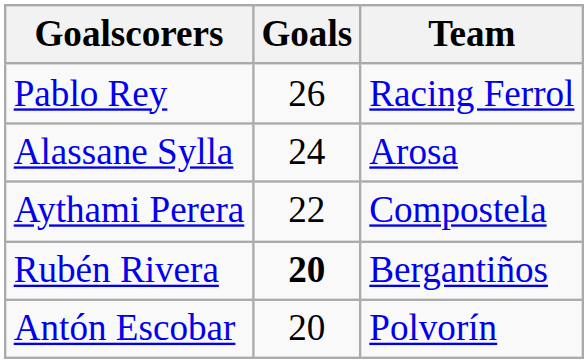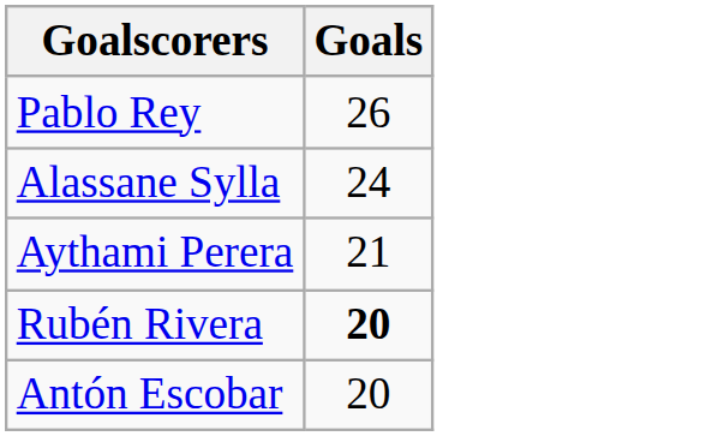 <table class="wikitable sortable" class="wikitable">
 <tr style="background:#ccc; text-align:center;">
 <th>Goalscorers</th>
 <th>Goals</th>
-<th>Team</th>
 </tr>
 <tr>
 <td> <a href='#'>Pablo Rey</a></td>
 <td style="text-align:center;">26</td>
-<td><a href='#'>Racing Ferrol</a></td>
 </tr>
 <tr>
 <td> <a href='#'>Alassane Sylla</a></td>
 <td style="text-align:center;">24</td>
-<td><a href='#'>Arosa</a></td>
 </tr>
 <tr>
 <td> <a href='#'>Aythami Perera</a></td>
-<td style="text-align:center;">22</td>
-<td><a href='#'>Compostela</a></td>
+<td style="text-align:center;">21</td>
 </tr>
 <tr>
 <td> <a href='#'>Rubén Rivera</a></td>
 <td style="text-align:center;"><strong>20</strong></td>
-<td><a href='#'>Bergantiños</a></td>
 </tr>
 <tr>
 <td> <a href='#'>Antón Escobar</a></td>
 <td style="text-align:center;">20</td>
-<td><a href='#'>Polvorín</a></td>
 </tr>
 </table>
